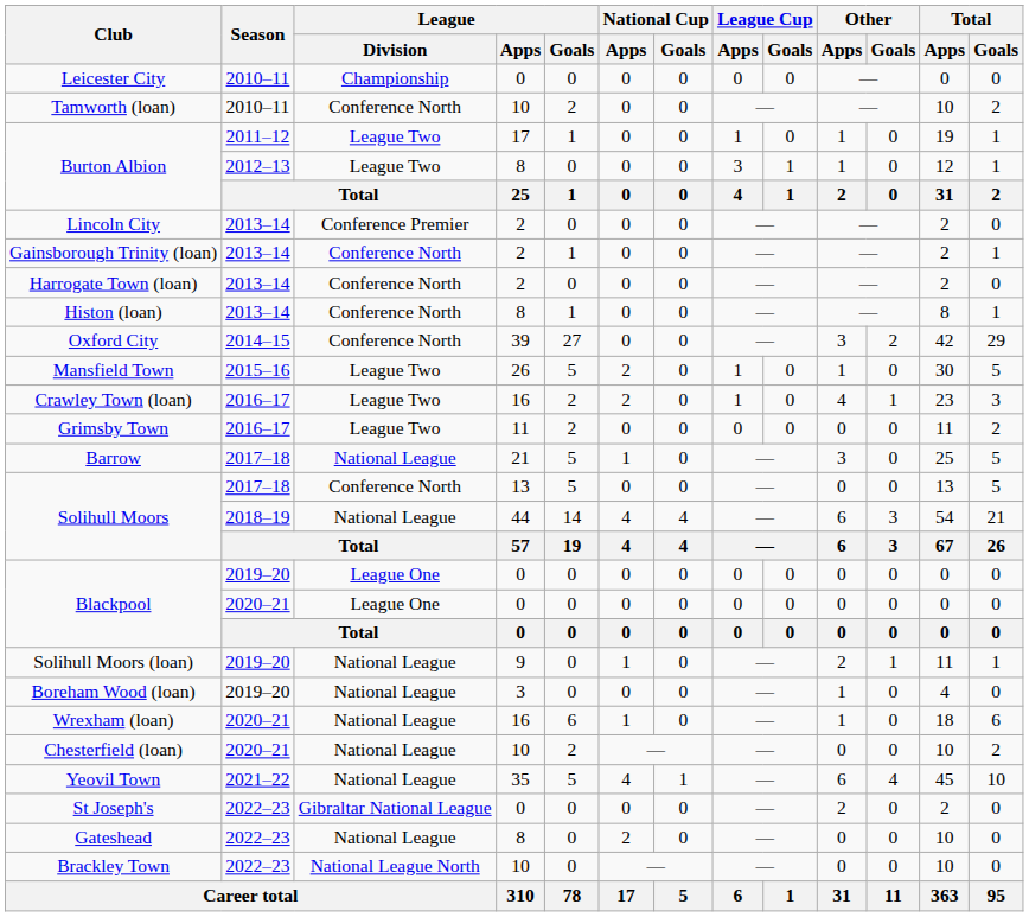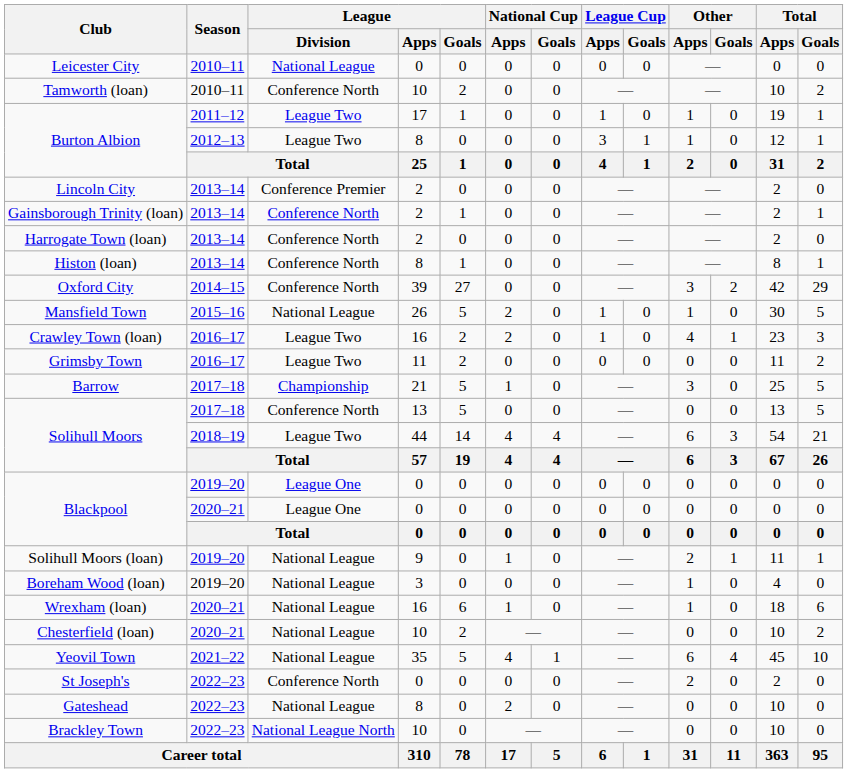 <table class="wikitable" style="text-align: center;">
 <tr>
 <th rowspan=2>Club</th>
 <th rowspan=2>Season</th>
 <th colspan=3>League</th>
 <th colspan=2>National Cup</th>
 <th colspan=2><a href='#'>League Cup</a></th>
 <th colspan=2>Other</th>
 <th colspan=2>Total</th>
 </tr>
 <tr>
 <th>Division</th>
 <th>Apps</th>
 <th>Goals</th>
 <th>Apps</th>
 <th>Goals</th>
 <th>Apps</th>
 <th>Goals</th>
 <th>Apps</th>
 <th>Goals</th>
 <th>Apps</th>
 <th>Goals</th>
 </tr>
 <tr>
 <td><a href='#'>Leicester City</a></td>
 <td><a href='#'>2010–11</a></td>
-<td><a href='#'>Championship</a></td>
+<td><a href='#'>National League</a></td>
 <td>0</td>
 <td>0</td>
 <td>0</td>
 <td>0</td>
 <td>0</td>
 <td>0</td>
 <td colspan="2">—</td>
 <td>0</td>
 <td>0</td>
 </tr>
 <tr>
 <td><a href='#'>Tamworth</a> (loan)</td>
 <td>2010–11</td>
 <td>Conference North</td>
 <td>10</td>
 <td>2</td>
 <td>0</td>
 <td>0</td>
 <td colspan="2">—</td>
 <td colspan="2">—</td>
 <td>10</td>
 <td>2</td>
 </tr>
 <tr>
 <td rowspan=3><a href='#'>Burton Albion</a></td>
 <td><a href='#'>2011–12</a></td>
 <td><a href='#'>League Two</a></td>
 <td>17</td>
 <td>1</td>
 <td>0</td>
 <td>0</td>
 <td>1</td>
 <td>0</td>
 <td>1</td>
 <td>0</td>
 <td>19</td>
 <td>1</td>
 </tr>
 <tr>
 <td><a href='#'>2012–13</a></td>
 <td>League Two</td>
 <td>8</td>
 <td>0</td>
 <td>0</td>
 <td>0</td>
 <td>3</td>
 <td>1</td>
 <td>1</td>
 <td>0</td>
 <td>12</td>
 <td>1</td>
 </tr>
 <tr>
 <th colspan=2>Total</th>
 <th>25</th>
 <th>1</th>
 <th>0</th>
 <th>0</th>
 <th>4</th>
 <th>1</th>
 <th>2</th>
 <th>0</th>
 <th>31</th>
 <th>2</th>
 </tr>
 <tr>
 <td><a href='#'>Lincoln City</a></td>
 <td><a href='#'>2013–14</a></td>
 <td>Conference Premier</td>
 <td>2</td>
 <td>0</td>
 <td>0</td>
 <td>0</td>
 <td colspan="2">—</td>
 <td colspan="2">—</td>
 <td>2</td>
 <td>0</td>
 </tr>
 <tr>
 <td><a href='#'>Gainsborough Trinity</a> (loan)</td>
 <td><a href='#'>2013–14</a></td>
 <td><a href='#'>Conference North</a></td>
 <td>2</td>
 <td>1</td>
 <td>0</td>
 <td>0</td>
 <td colspan="2">—</td>
 <td colspan="2">—</td>
 <td>2</td>
 <td>1</td>
 </tr>
 <tr>
 <td><a href='#'>Harrogate Town</a> (loan)</td>
 <td><a href='#'>2013–14</a></td>
 <td>Conference North</td>
 <td>2</td>
 <td>0</td>
 <td>0</td>
 <td>0</td>
 <td colspan="2">—</td>
 <td colspan="2">—</td>
 <td>2</td>
 <td>0</td>
 </tr>
 <tr>
 <td><a href='#'>Histon</a> (loan)</td>
 <td><a href='#'>2013–14</a></td>
 <td>Conference North</td>
 <td>8</td>
 <td>1</td>
 <td>0</td>
 <td>0</td>
 <td colspan="2">—</td>
 <td colspan="2">—</td>
 <td>8</td>
 <td>1</td>
 </tr>
 <tr>
 <td><a href='#'>Oxford City</a></td>
 <td><a href='#'>2014–15</a></td>
 <td>Conference North</td>
 <td>39</td>
 <td>27</td>
 <td>0</td>
 <td>0</td>
 <td colspan="2">—</td>
 <td>3</td>
 <td>2</td>
 <td>42</td>
 <td>29</td>
 </tr>
 <tr>
 <td><a href='#'>Mansfield Town</a></td>
 <td><a href='#'>2015–16</a></td>
-<td>League Two</td>
+<td>National League</td>
 <td>26</td>
 <td>5</td>
 <td>2</td>
 <td>0</td>
 <td>1</td>
 <td>0</td>
 <td>1</td>
 <td>0</td>
 <td>30</td>
 <td>5</td>
 </tr>
 <tr>
 <td><a href='#'>Crawley Town</a> (loan)</td>
 <td><a href='#'>2016–17</a></td>
 <td>League Two</td>
 <td>16</td>
 <td>2</td>
 <td>2</td>
 <td>0</td>
 <td>1</td>
 <td>0</td>
 <td>4</td>
 <td>1</td>
 <td>23</td>
 <td>3</td>
 </tr>
 <tr>
 <td><a href='#'>Grimsby Town</a></td>
 <td><a href='#'>2016–17</a></td>
 <td>League Two</td>
 <td>11</td>
 <td>2</td>
 <td>0</td>
 <td>0</td>
 <td>0</td>
 <td>0</td>
 <td>0</td>
 <td>0</td>
 <td>11</td>
 <td>2</td>
 </tr>
 <tr>
 <td><a href='#'>Barrow</a></td>
 <td><a href='#'>2017–18</a></td>
-<td><a href='#'>National League</a></td>
+<td><a href='#'>Championship</a></td>
 <td>21</td>
 <td>5</td>
 <td>1</td>
 <td>0</td>
 <td colspan="2">—</td>
 <td>3</td>
 <td>0</td>
 <td>25</td>
 <td>5</td>
 </tr>
 <tr>
 <td rowspan=3><a href='#'>Solihull Moors</a></td>
 <td><a href='#'>2017–18</a></td>
 <td>Conference North</td>
 <td>13</td>
 <td>5</td>
 <td>0</td>
 <td>0</td>
 <td colspan="2">—</td>
 <td>0</td>
 <td>0</td>
 <td>13</td>
 <td>5</td>
 </tr>
 <tr>
 <td><a href='#'>2018–19</a></td>
-<td>National League</td>
+<td>League Two</td>
 <td>44</td>
 <td>14</td>
 <td>4</td>
 <td>4</td>
 <td colspan="2">—</td>
 <td>6</td>
 <td>3</td>
 <td>54</td>
 <td>21</td>
 </tr>
 <tr>
 <th colspan=2>Total</th>
 <th>57</th>
 <th>19</th>
 <th>4</th>
 <th>4</th>
 <th colspan="2">—</th>
 <th>6</th>
 <th>3</th>
 <th>67</th>
 <th>26</th>
 </tr>
 <tr>
 <td rowspan="3"><a href='#'>Blackpool</a></td>
 <td><a href='#'>2019–20</a></td>
 <td><a href='#'>League One</a></td>
 <td>0</td>
 <td>0</td>
 <td>0</td>
 <td>0</td>
 <td>0</td>
 <td>0</td>
 <td>0</td>
 <td>0</td>
 <td>0</td>
 <td>0</td>
 </tr>
 <tr>
 <td><a href='#'>2020–21</a></td>
 <td>League One</td>
 <td>0</td>
 <td>0</td>
 <td>0</td>
 <td>0</td>
 <td>0</td>
 <td>0</td>
 <td>0</td>
 <td>0</td>
 <td>0</td>
 <td>0</td>
 </tr>
 <tr>
 <th colspan="2">Total</th>
 <th>0</th>
 <th>0</th>
 <th>0</th>
 <th>0</th>
 <th>0</th>
 <th>0</th>
 <th>0</th>
 <th>0</th>
 <th>0</th>
 <th>0</th>
 </tr>
 <tr>
 <td>Solihull Moors (loan)</td>
 <td><a href='#'>2019–20</a></td>
 <td>National League</td>
 <td>9</td>
 <td>0</td>
 <td>1</td>
 <td>0</td>
 <td colspan="2">—</td>
 <td>2</td>
 <td>1</td>
 <td>11</td>
 <td>1</td>
 </tr>
 <tr>
 <td><a href='#'>Boreham Wood</a> (loan)</td>
 <td>2019–20</td>
 <td>National League</td>
 <td>3</td>
 <td>0</td>
 <td>0</td>
 <td>0</td>
 <td colspan="2">—</td>
 <td>1</td>
 <td>0</td>
 <td>4</td>
 <td>0</td>
 </tr>
 <tr>
 <td><a href='#'>Wrexham</a> (loan)</td>
 <td><a href='#'>2020–21</a></td>
 <td>National League</td>
 <td>16</td>
 <td>6</td>
 <td>1</td>
 <td>0</td>
 <td colspan="2">—</td>
 <td>1</td>
 <td>0</td>
 <td>18</td>
 <td>6</td>
 </tr>
 <tr>
 <td><a href='#'>Chesterfield</a> (loan)</td>
 <td><a href='#'>2020–21</a></td>
 <td>National League</td>
 <td>10</td>
 <td>2</td>
 <td colspan="2">—</td>
 <td colspan="2">—</td>
 <td>0</td>
 <td>0</td>
 <td>10</td>
 <td>2</td>
 </tr>
 <tr>
 <td><a href='#'>Yeovil Town</a></td>
 <td><a href='#'>2021–22</a></td>
 <td>National League</td>
 <td>35</td>
 <td>5</td>
 <td>4</td>
 <td>1</td>
 <td colspan="2">—</td>
 <td>6</td>
 <td>4</td>
 <td>45</td>
 <td>10</td>
 </tr>
 <tr>
 <td><a href='#'>St Joseph's</a></td>
 <td><a href='#'>2022–23</a></td>
-<td><a href='#'>Gibraltar National League</a></td>
+<td>Conference North</td>
 <td>0</td>
 <td>0</td>
 <td>0</td>
 <td>0</td>
 <td colspan="2">—</td>
 <td>2</td>
 <td>0</td>
 <td>2</td>
 <td>0</td>
 </tr>
 <tr>
 <td><a href='#'>Gateshead</a></td>
 <td><a href='#'>2022–23</a></td>
 <td>National League</td>
 <td>8</td>
 <td>0</td>
 <td>2</td>
 <td>0</td>
 <td colspan="2">—</td>
 <td>0</td>
 <td>0</td>
 <td>10</td>
 <td>0</td>
 </tr>
 <tr>
 <td><a href='#'>Brackley Town</a></td>
 <td><a href='#'>2022–23</a></td>
 <td><a href='#'>National League North</a></td>
 <td>10</td>
 <td>0</td>
 <td colspan="2">—</td>
 <td colspan="2">—</td>
 <td>0</td>
 <td>0</td>
 <td>10</td>
 <td>0</td>
 </tr>
 <tr>
 <th colspan=3>Career total</th>
 <th>310</th>
 <th>78</th>
 <th>17</th>
 <th>5</th>
 <th>6</th>
 <th>1</th>
 <th>31</th>
 <th>11</th>
 <th>363</th>
 <th>95</th>
 </tr>
 </table>
